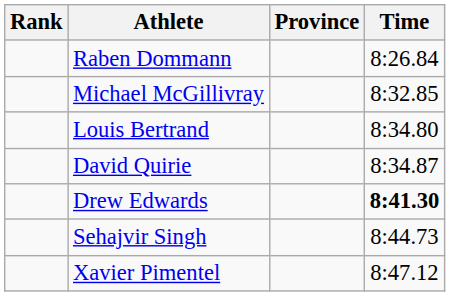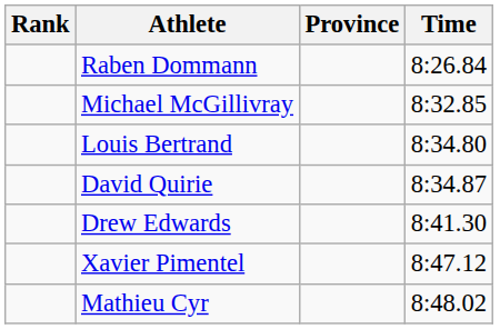 <table class="wikitable sortable" style="text-align:center">
 <tr>
 <th>Rank</th>
 <th>Athlete</th>
 <th>Province</th>
 <th>Time</th>
 </tr>
 <tr>
 <td></td>
 <td align=left><a href='#'>Raben Dommann</a></td>
 <td style="text-align:left;"></td>
 <td>8:26.84</td>
 </tr>
 <tr>
 <td></td>
 <td align=left><a href='#'>Michael McGillivray</a></td>
 <td style="text-align:left;"></td>
 <td>8:32.85</td>
 </tr>
 <tr>
 <td></td>
 <td align=left><a href='#'>Louis Bertrand</a></td>
 <td style="text-align:left;"></td>
 <td>8:34.80</td>
 </tr>
 <tr>
 <td></td>
 <td align=left><a href='#'>David Quirie</a></td>
 <td style="text-align:left;"></td>
 <td>8:34.87</td>
 </tr>
 <tr>
 <td></td>
 <td align=left><a href='#'>Drew Edwards</a></td>
 <td style="text-align:left;"></td>
-<td><strong>8:41.30</strong></td>
-</tr>
-<tr>
-<td></td>
-<td align=left><a href='#'>Sehajvir Singh</a></td>
-<td style="text-align:left;"></td>
-<td>8:44.73</td>
+<td>8:41.30</td>
 </tr>
 <tr>
 <td></td>
 <td align=left><a href='#'>Xavier Pimentel</a></td>
 <td style="text-align:left;"></td>
 <td>8:47.12</td>
 </tr>
+<tr>
+<td></td>
+<td align=left><a href='#'>Mathieu Cyr</a></td>
+<td style="text-align:left;"></td>
+<td>8:48.02</td>
+</tr>
 </table>
